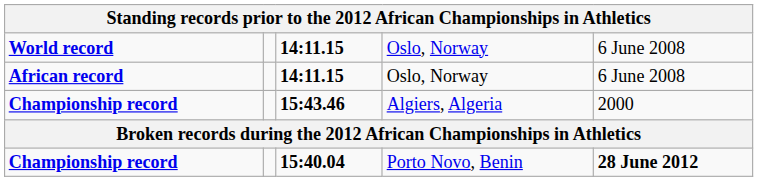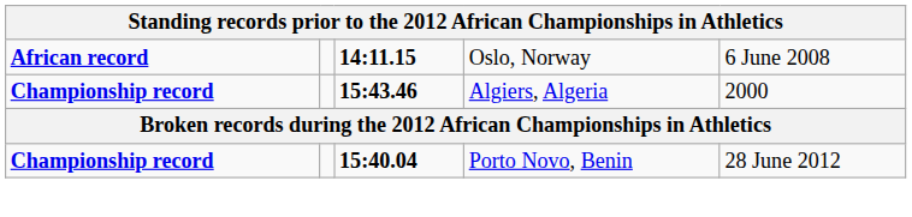 <table class="wikitable" width=75%>
 <tr>
 <th colspan="5">Standing records prior to the 2012 African Championships in Athletics</th>
-</tr>
-<tr>
-<td><strong><a href='#'>World record</a></strong></td>
-<td></td>
-<td><strong>14:11.15</strong></td>
-<td><a href='#'>Oslo</a>, <a href='#'>Norway</a></td>
-<td>6 June 2008</td>
 </tr>
 <tr>
 <td><strong><a href='#'>African record</a></strong></td>
 <td></td>
 <td><strong>14:11.15</strong></td>
 <td>Oslo, Norway</td>
 <td>6 June 2008</td>
 </tr>
 <tr>
 <td><strong><a href='#'>Championship record</a></strong></td>
 <td></td>
 <td><strong>15:43.46</strong></td>
 <td><a href='#'>Algiers</a>, <a href='#'>Algeria</a></td>
 <td>2000</td>
 </tr>
 <tr>
 <th colspan="5">Broken records during the 2012 African Championships in Athletics</th>
 </tr>
 <tr>
 <td><strong><a href='#'>Championship record</a></strong></td>
 <td></td>
 <td><strong>15:40.04</strong></td>
 <td><a href='#'>Porto Novo</a>, <a href='#'>Benin</a></td>
-<td><strong>28 June 2012</strong></td>
+<td>28 June 2012</td>
 </tr>
 </table>
